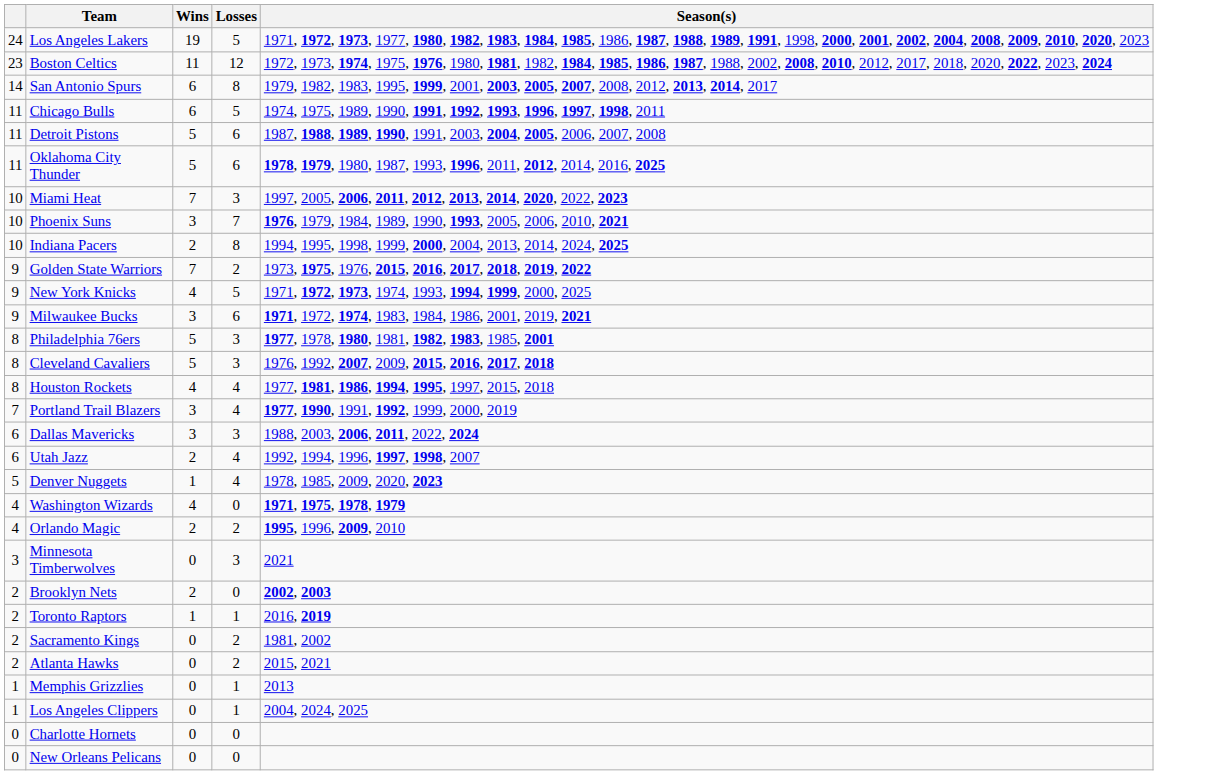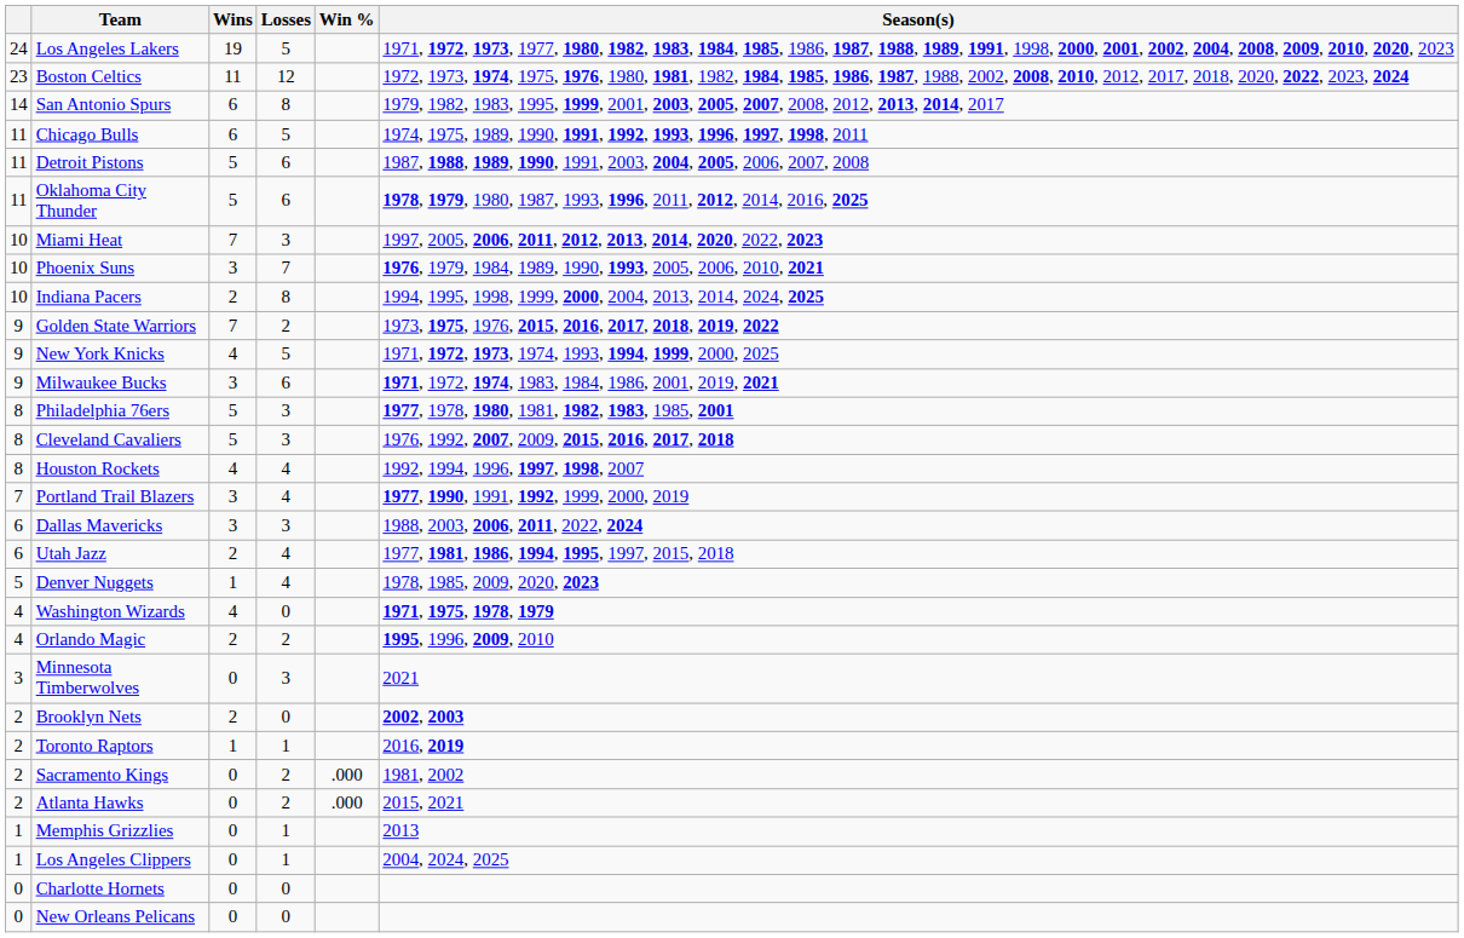 <table class="wikitable sortable plainrowheaders" style="text-align:center;">
 <tr>
 <th scope="col"></th>
 <th scope="col" width="150">Team</th>
 <th scope="col">Wins</th>
 <th scope="col">Losses</th>
+<th scope="col">Win %</th>
 <th scope="col" class="unsortable">Season(s)</th>
 </tr>
 <tr>
 <td>24</td>
 <td style="text-align:left;"><a href='#'>Los Angeles Lakers</a></td>
 <td>19</td>
 <td>5</td>
+<td></td>
 <td align="left"><a href='#'>1971</a>, <strong><a href='#'>1972</a></strong>, <strong><a href='#'>1973</a></strong>, <a href='#'>1977</a>, <strong><a href='#'>1980</a></strong>, <strong><a href='#'>1982</a></strong>, <strong><a href='#'>1983</a></strong>, <strong><a href='#'>1984</a></strong>, <strong><a href='#'>1985</a></strong>, <a href='#'>1986</a>, <strong><a href='#'>1987</a></strong>, <strong><a href='#'>1988</a></strong>, <strong><a href='#'>1989</a></strong>, <strong><a href='#'>1991</a></strong>, <a href='#'>1998</a>, <strong><a href='#'>2000</a></strong>, <strong><a href='#'>2001</a></strong>, <strong><a href='#'>2002</a></strong>, <strong><a href='#'>2004</a></strong>, <strong><a href='#'>2008</a></strong>, <strong><a href='#'>2009</a></strong>, <strong><a href='#'>2010</a></strong>, <strong><a href='#'>2020</a></strong>, <a href='#'>2023</a></td>
 </tr>
 <tr>
 <td>23</td>
 <td style="text-align:left;"><a href='#'>Boston Celtics</a></td>
 <td>11</td>
 <td>12</td>
+<td></td>
 <td align="left"><a href='#'>1972</a>, <a href='#'>1973</a>, <strong><a href='#'>1974</a></strong>, <a href='#'>1975</a>, <strong><a href='#'>1976</a></strong>, <a href='#'>1980</a>, <strong><a href='#'>1981</a></strong>, <a href='#'>1982</a>, <strong><a href='#'>1984</a></strong>, <strong><a href='#'>1985</a></strong>, <strong><a href='#'>1986</a></strong>, <strong><a href='#'>1987</a></strong>, <a href='#'>1988</a>, <a href='#'>2002</a>, <strong><a href='#'>2008</a></strong>, <strong><a href='#'>2010</a></strong>, <a href='#'>2012</a>, <a href='#'>2017</a>, <a href='#'>2018</a>, <a href='#'>2020</a>, <strong><a href='#'>2022</a></strong>, <a href='#'>2023</a>, <strong><a href='#'>2024</a></strong></td>
 </tr>
 <tr>
 <td>14</td>
 <td style="text-align:left;"><a href='#'>San Antonio Spurs</a></td>
 <td>6</td>
 <td>8</td>
+<td></td>
 <td align="left"><a href='#'>1979</a>, <a href='#'>1982</a>, <a href='#'>1983</a>, <a href='#'>1995</a>, <strong><a href='#'>1999</a></strong>, <a href='#'>2001</a>, <strong><a href='#'>2003</a></strong>, <strong><a href='#'>2005</a></strong>, <strong><a href='#'>2007</a></strong>, <a href='#'>2008</a>, <a href='#'>2012</a>, <strong><a href='#'>2013</a></strong>, <strong><a href='#'>2014</a></strong>, <a href='#'>2017</a></td>
 </tr>
 <tr>
 <td>11</td>
 <td style="text-align:left;"><a href='#'>Chicago Bulls</a></td>
 <td>6</td>
 <td>5</td>
+<td></td>
 <td align="left"><a href='#'>1974</a>, <a href='#'>1975</a>, <a href='#'>1989</a>, <a href='#'>1990</a>, <strong><a href='#'>1991</a></strong>, <strong><a href='#'>1992</a></strong>, <strong><a href='#'>1993</a></strong>, <strong><a href='#'>1996</a></strong>, <strong><a href='#'>1997</a></strong>, <strong><a href='#'>1998</a></strong>, <a href='#'>2011</a></td>
 </tr>
 <tr>
 <td>11</td>
 <td style="text-align:left;"><a href='#'>Detroit Pistons</a></td>
 <td>5</td>
 <td>6</td>
+<td></td>
 <td align="left"><a href='#'>1987</a>, <strong><a href='#'>1988</a></strong>, <strong><a href='#'>1989</a></strong>, <strong><a href='#'>1990</a></strong>, <a href='#'>1991</a>, <a href='#'>2003</a>, <strong><a href='#'>2004</a></strong>, <strong><a href='#'>2005</a></strong>, <a href='#'>2006</a>, <a href='#'>2007</a>, <a href='#'>2008</a></td>
 </tr>
 <tr>
 <td>11</td>
 <td style="text-align:left;"><a href='#'>Oklahoma City Thunder</a></td>
 <td>5</td>
 <td>6</td>
+<td></td>
 <td align="left"><strong><a href='#'>1978</a></strong>, <strong><a href='#'>1979</a></strong>, <a href='#'>1980</a>, <a href='#'>1987</a>, <a href='#'>1993</a>, <strong><a href='#'>1996</a></strong>, <a href='#'>2011</a>, <strong><a href='#'>2012</a></strong>, <a href='#'>2014</a>, <a href='#'>2016</a>, <a href='#'><strong>2025</strong></a></td>
 </tr>
 <tr>
 <td>10</td>
 <td style="text-align:left;"><a href='#'>Miami Heat</a></td>
 <td>7</td>
 <td>3</td>
+<td></td>
 <td align="left"><a href='#'>1997</a>, <a href='#'>2005</a>, <strong><a href='#'>2006</a></strong>, <strong><a href='#'>2011</a></strong>, <strong><a href='#'>2012</a></strong>, <strong><a href='#'>2013</a></strong>, <strong><a href='#'>2014</a></strong>, <strong><a href='#'>2020</a></strong>, <a href='#'>2022</a>, <a href='#'><strong>2023</strong></a></td>
 </tr>
 <tr>
 <td>10</td>
 <td style="text-align:left;"><a href='#'>Phoenix Suns</a></td>
 <td>3</td>
 <td>7</td>
+<td></td>
 <td align="left"><strong><a href='#'>1976</a></strong>, <a href='#'>1979</a>, <a href='#'>1984</a>, <a href='#'>1989</a>, <a href='#'>1990</a>, <strong><a href='#'>1993</a></strong>, <a href='#'>2005</a>, <a href='#'>2006</a>, <a href='#'>2010</a>, <strong><a href='#'>2021</a></strong></td>
 </tr>
 <tr>
 <td>10</td>
 <td style="text-align:left;"><a href='#'>Indiana Pacers</a></td>
 <td>2</td>
 <td>8</td>
+<td></td>
 <td align="left"><a href='#'>1994</a>, <a href='#'>1995</a>, <a href='#'>1998</a>, <a href='#'>1999</a>, <strong><a href='#'>2000</a></strong>, <a href='#'>2004</a>, <a href='#'>2013</a>, <a href='#'>2014</a>, <a href='#'>2024</a>, <strong><a href='#'>2025</a></strong></td>
 </tr>
 <tr>
 <td>9</td>
 <td style="text-align:left;"><a href='#'>Golden State Warriors</a></td>
 <td>7</td>
 <td>2</td>
+<td></td>
 <td align="left"><a href='#'>1973</a>, <strong><a href='#'>1975</a></strong>, <a href='#'>1976</a>, <strong><a href='#'>2015</a></strong>, <strong><a href='#'>2016</a></strong>, <strong><a href='#'>2017</a></strong>, <strong><a href='#'>2018</a></strong>, <strong><a href='#'>2019</a></strong>, <strong><a href='#'>2022</a></strong></td>
 </tr>
 <tr>
 <td>9</td>
 <td style="text-align:left;"><a href='#'>New York Knicks</a></td>
 <td>4</td>
 <td>5</td>
+<td></td>
 <td align="left"><a href='#'>1971</a>, <strong><a href='#'>1972</a></strong>, <strong><a href='#'>1973</a></strong>, <a href='#'>1974</a>, <a href='#'>1993</a>, <strong><a href='#'>1994</a></strong>, <strong><a href='#'>1999</a></strong>, <a href='#'>2000</a>, <a href='#'>2025</a></td>
 </tr>
 <tr>
 <td>9</td>
 <td style="text-align:left;"><a href='#'>Milwaukee Bucks</a></td>
 <td>3</td>
 <td>6</td>
+<td></td>
 <td align="left"><strong><a href='#'>1971</a></strong>, <a href='#'>1972</a>, <strong><a href='#'>1974</a></strong>, <a href='#'>1983</a>, <a href='#'>1984</a>, <a href='#'>1986</a>, <a href='#'>2001</a>, <a href='#'>2019</a>, <strong><a href='#'>2021</a></strong></td>
 </tr>
 <tr>
 <td>8</td>
 <td style="text-align:left;"><a href='#'>Philadelphia 76ers</a></td>
 <td>5</td>
 <td>3</td>
+<td></td>
 <td align="left"><strong><a href='#'>1977</a></strong>, <a href='#'>1978</a>, <strong><a href='#'>1980</a></strong>, <a href='#'>1981</a>, <strong><a href='#'>1982</a></strong>, <strong><a href='#'>1983</a></strong>, <a href='#'>1985</a>, <strong><a href='#'>2001</a></strong></td>
 </tr>
 <tr>
 <td>8</td>
 <td style="text-align:left;"><a href='#'>Cleveland Cavaliers</a></td>
 <td>5</td>
 <td>3</td>
+<td></td>
 <td align="left"><a href='#'>1976</a>, <a href='#'>1992</a>, <strong><a href='#'>2007</a></strong>, <a href='#'>2009</a>, <strong><a href='#'>2015</a></strong>, <strong><a href='#'>2016</a></strong>, <strong><a href='#'>2017</a></strong>, <strong><a href='#'>2018</a></strong></td>
 </tr>
 <tr>
 <td>8</td>
 <td style="text-align:left;"><a href='#'>Houston Rockets</a></td>
 <td>4</td>
 <td>4</td>
-<td align="left"><a href='#'>1977</a>, <strong><a href='#'>1981</a></strong>, <strong><a href='#'>1986</a></strong>, <strong><a href='#'>1994</a></strong>, <strong><a href='#'>1995</a></strong>, <a href='#'>1997</a>, <a href='#'>2015</a>, <a href='#'>2018</a></td>
+<td></td>
+<td align="left"><a href='#'>1992</a>, <a href='#'>1994</a>, <a href='#'>1996</a>, <strong><a href='#'>1997</a></strong>, <strong><a href='#'>1998</a></strong>, <a href='#'>2007</a></td>
 </tr>
 <tr>
 <td>7</td>
 <td style="text-align:left;"><a href='#'>Portland Trail Blazers</a></td>
 <td>3</td>
 <td>4</td>
+<td></td>
 <td align="left"><strong><a href='#'>1977</a></strong>, <strong><a href='#'>1990</a></strong>, <a href='#'>1991</a>, <strong><a href='#'>1992</a></strong>, <a href='#'>1999</a>, <a href='#'>2000</a>, <a href='#'>2019</a></td>
 </tr>
 <tr>
 <td>6</td>
 <td style="text-align:left;"><a href='#'>Dallas Mavericks</a></td>
 <td>3</td>
 <td>3</td>
+<td></td>
 <td align="left"><a href='#'>1988</a>, <a href='#'>2003</a>, <strong><a href='#'>2006</a></strong>, <strong><a href='#'>2011</a></strong>, <a href='#'>2022</a>, <strong><a href='#'>2024</a></strong></td>
 </tr>
 <tr>
 <td>6</td>
 <td style="text-align:left;"><a href='#'>Utah Jazz</a></td>
 <td>2</td>
 <td>4</td>
-<td align="left"><a href='#'>1992</a>, <a href='#'>1994</a>, <a href='#'>1996</a>, <strong><a href='#'>1997</a></strong>, <strong><a href='#'>1998</a></strong>, <a href='#'>2007</a></td>
+<td></td>
+<td align="left"><a href='#'>1977</a>, <strong><a href='#'>1981</a></strong>, <strong><a href='#'>1986</a></strong>, <strong><a href='#'>1994</a></strong>, <strong><a href='#'>1995</a></strong>, <a href='#'>1997</a>, <a href='#'>2015</a>, <a href='#'>2018</a></td>
 </tr>
 <tr>
 <td>5</td>
 <td style="text-align:left;"><a href='#'>Denver Nuggets</a></td>
 <td>1</td>
 <td>4</td>
+<td></td>
 <td align="left"><a href='#'>1978</a>, <a href='#'>1985</a>, <a href='#'>2009</a>, <a href='#'>2020</a>, <a href='#'><strong>2023</strong></a></td>
 </tr>
 <tr>
 <td>4</td>
 <td style="text-align:left;"><a href='#'>Washington Wizards</a></td>
 <td>4</td>
 <td>0</td>
+<td></td>
 <td align="left"><strong><a href='#'>1971</a></strong>, <strong><a href='#'>1975</a></strong>, <strong><a href='#'>1978</a></strong>, <strong><a href='#'>1979</a></strong></td>
 </tr>
 <tr>
 <td>4</td>
 <td style="text-align:left;"><a href='#'>Orlando Magic</a></td>
 <td>2</td>
 <td>2</td>
+<td></td>
 <td align="left"><strong><a href='#'>1995</a></strong>, <a href='#'>1996</a>, <strong><a href='#'>2009</a></strong>, <a href='#'>2010</a></td>
 </tr>
 <tr>
 <td>3</td>
 <td style="text-align:left;"><a href='#'>Minnesota Timberwolves</a></td>
 <td>0</td>
 <td>3</td>
+<td></td>
 <td align="left"><a href='#'>2021</a></td>
 </tr>
 <tr>
 <td>2</td>
 <td style="text-align:left;"><a href='#'>Brooklyn Nets</a></td>
 <td>2</td>
 <td>0</td>
+<td></td>
 <td align="left"><strong><a href='#'>2002</a></strong>, <strong><a href='#'>2003</a></strong></td>
 </tr>
 <tr>
 <td>2</td>
 <td style="text-align:left;"><a href='#'>Toronto Raptors</a></td>
 <td>1</td>
 <td>1</td>
+<td></td>
 <td align="left"><a href='#'>2016</a>, <strong><a href='#'>2019</a></strong></td>
 </tr>
 <tr>
 <td>2</td>
 <td style="text-align:left;"><a href='#'>Sacramento Kings</a></td>
 <td>0</td>
 <td>2</td>
+<td>.000</td>
 <td align="left"><a href='#'>1981</a>, <a href='#'>2002</a></td>
 </tr>
 <tr>
 <td>2</td>
 <td style="text-align:left;"><a href='#'>Atlanta Hawks</a></td>
 <td>0</td>
 <td>2</td>
+<td>.000</td>
 <td align="left"><a href='#'>2015</a>, <a href='#'>2021</a></td>
 </tr>
 <tr>
 <td>1</td>
 <td style="text-align:left;"><a href='#'>Memphis Grizzlies</a></td>
 <td>0</td>
 <td>1</td>
+<td></td>
 <td align="left"><a href='#'>2013</a></td>
 </tr>
 <tr>
 <td>1</td>
 <td style="text-align:left;"><a href='#'>Los Angeles Clippers</a></td>
 <td>0</td>
 <td>1</td>
+<td></td>
 <td align="left"><a href='#'>2004</a>, <a href='#'>2024</a>, <a href='#'>2025</a></td>
 </tr>
 <tr>
 <td>0</td>
 <td style="text-align:left;"><a href='#'>Charlotte Hornets</a></td>
 <td>0</td>
 <td>0</td>
+<td></td>
 <td align="left"></td>
 </tr>
 <tr>
 <td>0</td>
 <td style="text-align:left;"><a href='#'>New Orleans Pelicans</a></td>
 <td>0</td>
 <td>0</td>
+<td></td>
 <td align="left"></td>
 </tr>
 </table>
